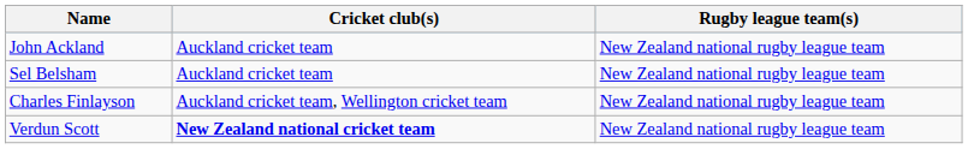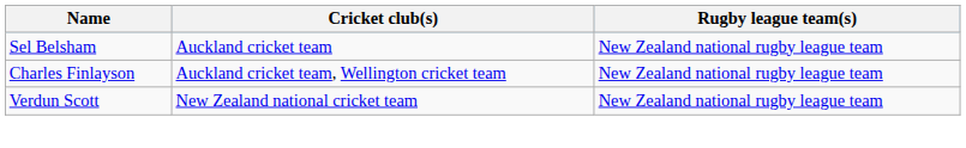 <table class="wikitable" width=70%>
 <tr bgcolor=#87cefa>
 <th>Name</th>
 <th>Cricket club(s)</th>
 <th>Rugby league team(s)</th>
-</tr>
-<tr>
-<td><a href='#'>John Ackland</a></td>
-<td><a href='#'>Auckland cricket team</a></td>
-<td><a href='#'>New Zealand national rugby league team</a></td>
 </tr>
 <tr>
 <td><a href='#'>Sel Belsham</a></td>
 <td><a href='#'>Auckland cricket team</a></td>
 <td><a href='#'>New Zealand national rugby league team</a></td>
 </tr>
 <tr>
 <td><a href='#'>Charles Finlayson</a></td>
 <td><a href='#'>Auckland cricket team</a>, <a href='#'>Wellington cricket team</a></td>
 <td><a href='#'>New Zealand national rugby league team</a></td>
 </tr>
 <tr>
 <td><a href='#'>Verdun Scott</a></td>
-<td><strong><a href='#'>New Zealand national cricket team</a></strong></td>
+<td><a href='#'>New Zealand national cricket team</a></td>
 <td><a href='#'>New Zealand national rugby league team</a></td>
 </tr>
 </table>
